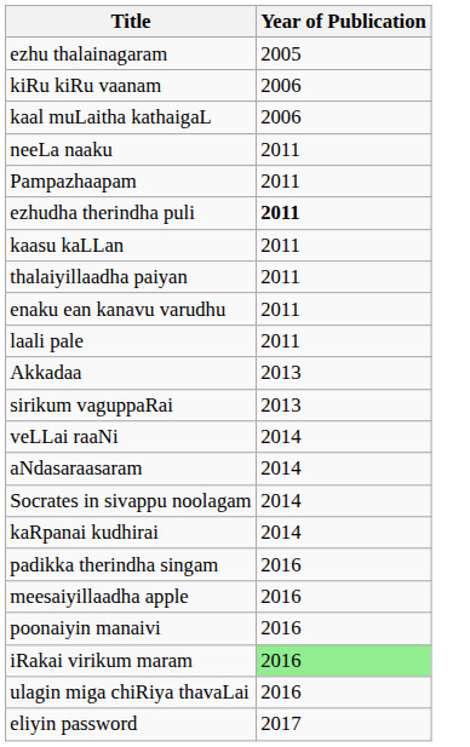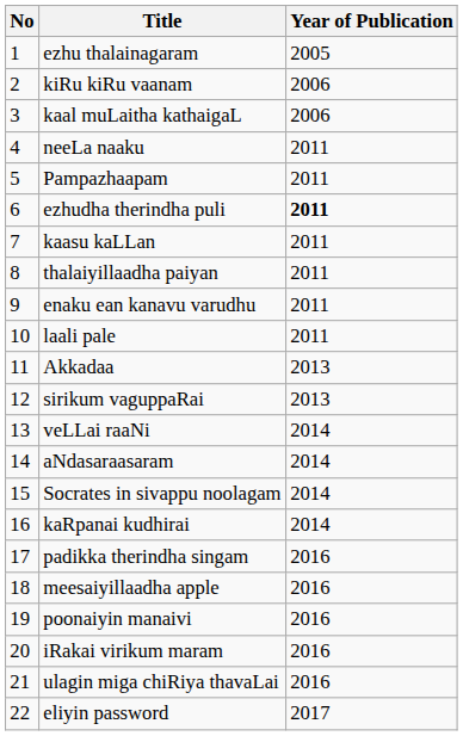 <table class="wikitable">
 <tr>
+<th>No</th>
 <th>Title</th>
 <th>Year of Publication</th>
 </tr>
 <tr>
+<td>1</td>
 <td>ezhu thalainagaram</td>
 <td>2005</td>
 </tr>
 <tr>
+<td>2</td>
 <td>kiRu kiRu vaanam</td>
 <td>2006</td>
 </tr>
 <tr>
+<td>3</td>
 <td>kaal muLaitha kathaigaL</td>
 <td>2006</td>
 </tr>
 <tr>
+<td>4</td>
 <td>neeLa naaku</td>
 <td>2011</td>
 </tr>
 <tr>
+<td>5</td>
 <td>Pampazhaapam</td>
 <td>2011</td>
 </tr>
 <tr>
+<td>6</td>
 <td>ezhudha therindha puli</td>
 <td><strong>2011</strong></td>
 </tr>
 <tr>
+<td>7</td>
 <td>kaasu kaLLan</td>
 <td>2011</td>
 </tr>
 <tr>
+<td>8</td>
 <td>thalaiyillaadha paiyan</td>
 <td>2011</td>
 </tr>
 <tr>
+<td>9</td>
 <td>enaku ean kanavu varudhu</td>
 <td>2011</td>
 </tr>
 <tr>
+<td>10</td>
 <td>laali pale</td>
 <td>2011</td>
 </tr>
 <tr>
+<td>11</td>
 <td>Akkadaa</td>
 <td>2013</td>
 </tr>
 <tr>
+<td>12</td>
 <td>sirikum vaguppaRai</td>
 <td>2013</td>
 </tr>
 <tr>
+<td>13</td>
 <td>veLLai raaNi</td>
 <td>2014</td>
 </tr>
 <tr>
+<td>14</td>
 <td>aNdasaraasaram</td>
 <td>2014</td>
 </tr>
 <tr>
+<td>15</td>
 <td>Socrates in sivappu noolagam</td>
 <td>2014</td>
 </tr>
 <tr>
+<td>16</td>
 <td>kaRpanai kudhirai</td>
 <td>2014</td>
 </tr>
 <tr>
+<td>17</td>
 <td>padikka therindha singam</td>
 <td>2016</td>
 </tr>
 <tr>
+<td>18</td>
 <td>meesaiyillaadha apple</td>
 <td>2016</td>
 </tr>
 <tr>
+<td>19</td>
 <td>poonaiyin manaivi</td>
 <td>2016</td>
 </tr>
 <tr>
+<td>20</td>
 <td>iRakai virikum maram</td>
-<td style="background: lightgreen;">2016</td>
+<td>2016</td>
 </tr>
 <tr>
+<td>21</td>
 <td>ulagin miga chiRiya thavaLai</td>
 <td>2016</td>
 </tr>
 <tr>
+<td>22</td>
 <td>eliyin password</td>
 <td>2017</td>
 </tr>
 </table>
